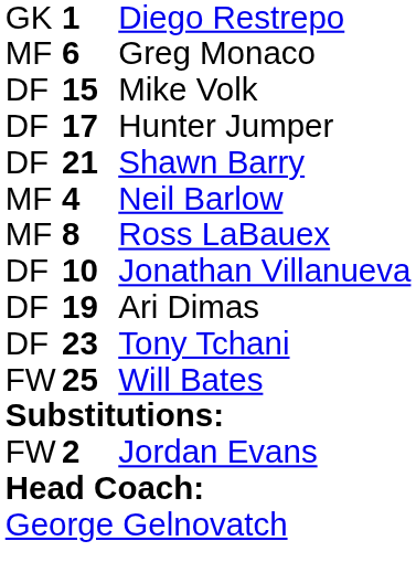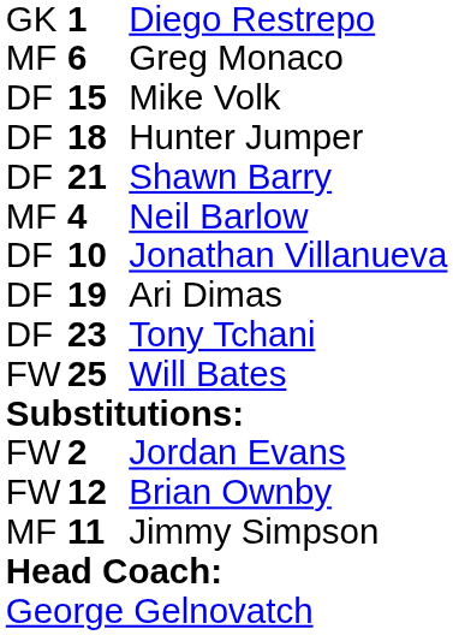 <table cellspacing="0" cellpadding="0" style="font-size:90%; margin:0.2em auto;">
 <tr>
 <th width="25"></th>
 <th width="25"></th>
 </tr>
 <tr>
 <td>GK</td>
 <td><strong>1</strong></td>
 <td> <a href='#'>Diego Restrepo</a></td>
 </tr>
 <tr>
 <td>MF</td>
 <td><strong>6</strong></td>
 <td> Greg Monaco</td>
 </tr>
 <tr>
 <td>DF</td>
 <td><strong>15</strong></td>
 <td> Mike Volk</td>
 </tr>
 <tr>
 <td>DF</td>
-<td><strong>17</strong></td>
+<td><strong>18</strong></td>
 <td> Hunter Jumper</td>
 <td></td>
 </tr>
 <tr>
 <td>DF</td>
 <td><strong>21</strong></td>
 <td> <a href='#'>Shawn Barry</a></td>
 </tr>
 <tr>
 <td>MF</td>
 <td><strong>4</strong></td>
 <td> <a href='#'>Neil Barlow</a></td>
-<td></td>
-</tr>
-<tr>
-<td>MF</td>
-<td><strong>8</strong></td>
-<td> <a href='#'>Ross LaBauex</a></td>
-<td></td>
 <td></td>
 </tr>
 <tr>
 <td>DF</td>
 <td><strong>10</strong></td>
 <td> <a href='#'>Jonathan Villanueva</a></td>
 </tr>
 <tr>
 <td>DF</td>
 <td><strong>19</strong></td>
 <td> Ari Dimas</td>
 <td></td>
 <td> </td>
 </tr>
 <tr>
 <td>DF</td>
 <td><strong>23</strong></td>
 <td> <a href='#'>Tony Tchani</a></td>
 </tr>
 <tr>
 <td>FW</td>
 <td><strong>25</strong></td>
 <td> <a href='#'>Will Bates</a></td>
 <td></td>
 <td></td>
 </tr>
 <tr>
 <td colspan=3><strong>Substitutions:</strong></td>
 </tr>
 <tr>
 <td>FW</td>
 <td><strong>2</strong></td>
 <td> <a href='#'>Jordan Evans</a></td>
 <td></td>
 <td></td>
 </tr>
 <tr>
+<td>FW</td>
+<td><strong>12</strong></td>
+<td> <a href='#'>Brian Ownby</a></td>
+<td></td>
+<td>  </td>
+</tr>
+<tr>
+<td>MF</td>
+<td><strong>11</strong></td>
+<td> Jimmy Simpson</td>
+<td></td>
+<td> </td>
+</tr>
+<tr>
 <td colspan=3><strong>Head Coach:</strong></td>
 </tr>
 <tr>
 <td colspan=4> <a href='#'>George Gelnovatch</a></td>
 </tr>
 </table>
